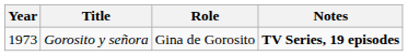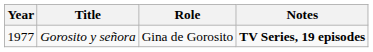 <table class="wikitable">
 <tr>
 <th>Year</th>
 <th>Title</th>
 <th>Role</th>
 <th>Notes</th>
 </tr>
 <tr>
-<td>1973</td>
+<td>1977</td>
 <td><em>Gorosito y señora</em></td>
 <td>Gina de Gorosito</td>
 <td><strong>TV Series, 19 episodes</strong></td>
 </tr>
 </table>
